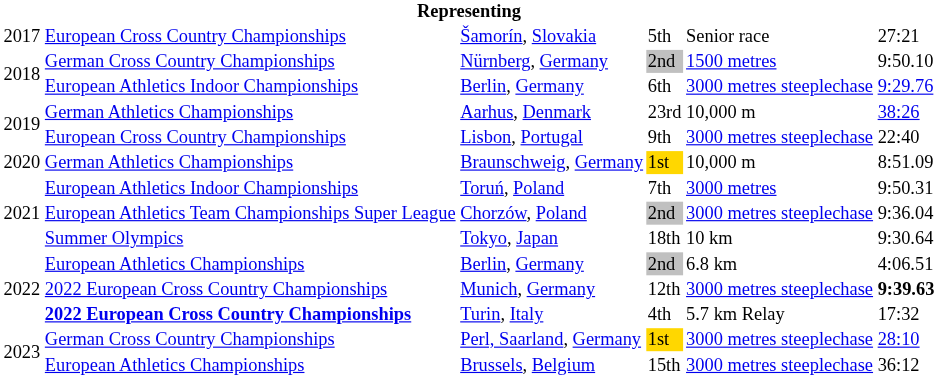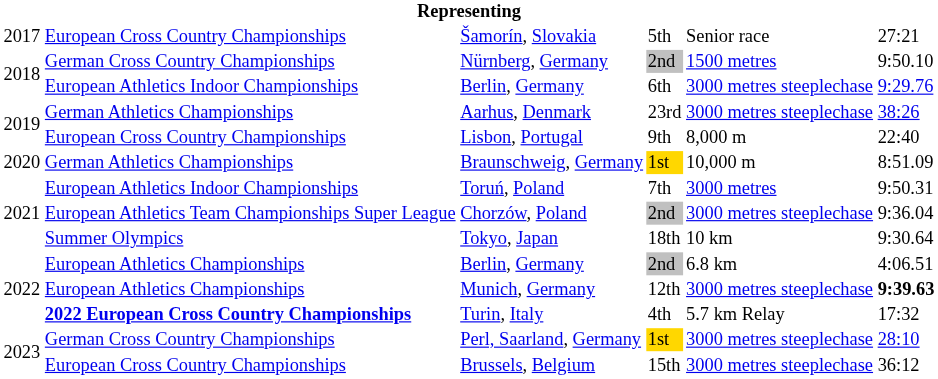 <table>
 <tr>
 <th colspan="6">Representing </th>
 </tr>
 <tr>
 <td>2017</td>
 <td><a href='#'>European Cross Country Championships</a></td>
 <td><a href='#'>Šamorín</a>, <a href='#'>Slovakia</a></td>
 <td>5th</td>
 <td>Senior race</td>
 <td>27:21</td>
 </tr>
 <tr>
 <td rowspan=2>2018</td>
 <td><a href='#'>German Cross Country Championships</a></td>
 <td><a href='#'>Nürnberg</a>, <a href='#'>Germany</a></td>
 <td style="background-color:silver;">2nd</td>
 <td><a href='#'>1500 metres</a></td>
 <td>9:50.10</td>
 </tr>
 <tr>
 <td><a href='#'>European Athletics Indoor Championships</a></td>
 <td><a href='#'>Berlin</a>, <a href='#'>Germany</a></td>
 <td>6th</td>
 <td><a href='#'>3000 metres steeplechase</a></td>
 <td><a href='#'>9:29.76</a></td>
 </tr>
 <tr>
 <td rowspan=2>2019</td>
 <td><a href='#'>German Athletics Championships</a></td>
 <td><a href='#'>Aarhus</a>, <a href='#'>Denmark</a></td>
 <td>23rd</td>
-<td>10,000 m</td>
+<td><a href='#'>3000 metres steeplechase</a></td>
 <td><a href='#'>38:26</a></td>
 </tr>
 <tr>
 <td><a href='#'>European Cross Country Championships</a></td>
 <td><a href='#'>Lisbon</a>, <a href='#'>Portugal</a></td>
 <td>9th</td>
-<td><a href='#'>3000 metres steeplechase</a></td>
+<td>8,000 m</td>
 <td>22:40</td>
 </tr>
 <tr>
 <td>2020</td>
 <td><a href='#'>German Athletics Championships</a></td>
 <td><a href='#'>Braunschweig</a>, <a href='#'>Germany</a></td>
 <td style="background-color:gold;">1st</td>
 <td>10,000 m</td>
 <td>8:51.09</td>
 </tr>
 <tr>
 <td rowspan=3>2021</td>
 <td><a href='#'>European Athletics Indoor Championships</a></td>
 <td><a href='#'>Toruń</a>, <a href='#'>Poland</a></td>
 <td>7th</td>
 <td><a href='#'>3000 metres</a></td>
 <td>9:50.31</td>
 </tr>
 <tr>
 <td><a href='#'>European Athletics Team Championships Super League</a></td>
 <td><a href='#'>Chorzów</a>, <a href='#'>Poland</a></td>
 <td style="background-color:silver;">2nd</td>
 <td><a href='#'>3000 metres steeplechase</a></td>
 <td>9:36.04</td>
 </tr>
 <tr>
 <td><a href='#'>Summer Olympics</a></td>
 <td><a href='#'>Tokyo</a>, <a href='#'>Japan</a></td>
 <td>18th</td>
 <td>10 km</td>
 <td>9:30.64</td>
 </tr>
 <tr>
 <td rowspan=3>2022</td>
 <td><a href='#'>European Athletics Championships</a></td>
 <td><a href='#'>Berlin</a>, <a href='#'>Germany</a></td>
 <td style="background-color:silver;">2nd</td>
 <td>6.8 km</td>
 <td>4:06.51</td>
 </tr>
 <tr>
-<td><a href='#'>2022 European Cross Country Championships</a></td>
+<td><a href='#'>European Athletics Championships</a></td>
 <td><a href='#'>Munich</a>, <a href='#'>Germany</a></td>
 <td>12th</td>
 <td><a href='#'>3000 metres steeplechase</a></td>
 <td><strong>9:39.63</strong></td>
 </tr>
 <tr>
 <td><strong><a href='#'>2022 European Cross Country Championships</a></strong></td>
 <td><a href='#'>Turin</a>, <a href='#'>Italy</a></td>
 <td>4th</td>
 <td>5.7 km Relay</td>
 <td>17:32</td>
 </tr>
 <tr>
 <td rowspan=2>2023</td>
 <td><a href='#'>German Cross Country Championships</a></td>
 <td><a href='#'>Perl, Saarland</a>, <a href='#'>Germany</a></td>
 <td style="background-color:gold;">1st</td>
 <td><a href='#'>3000 metres steeplechase</a></td>
 <td><a href='#'>28:10</a></td>
 </tr>
 <tr>
-<td><a href='#'>European Athletics Championships</a></td>
+<td><a href='#'>European Cross Country Championships</a></td>
 <td><a href='#'>Brussels</a>, <a href='#'>Belgium</a></td>
 <td>15th</td>
 <td><a href='#'>3000 metres steeplechase</a></td>
 <td>36:12</td>
 </tr>
 </table>
